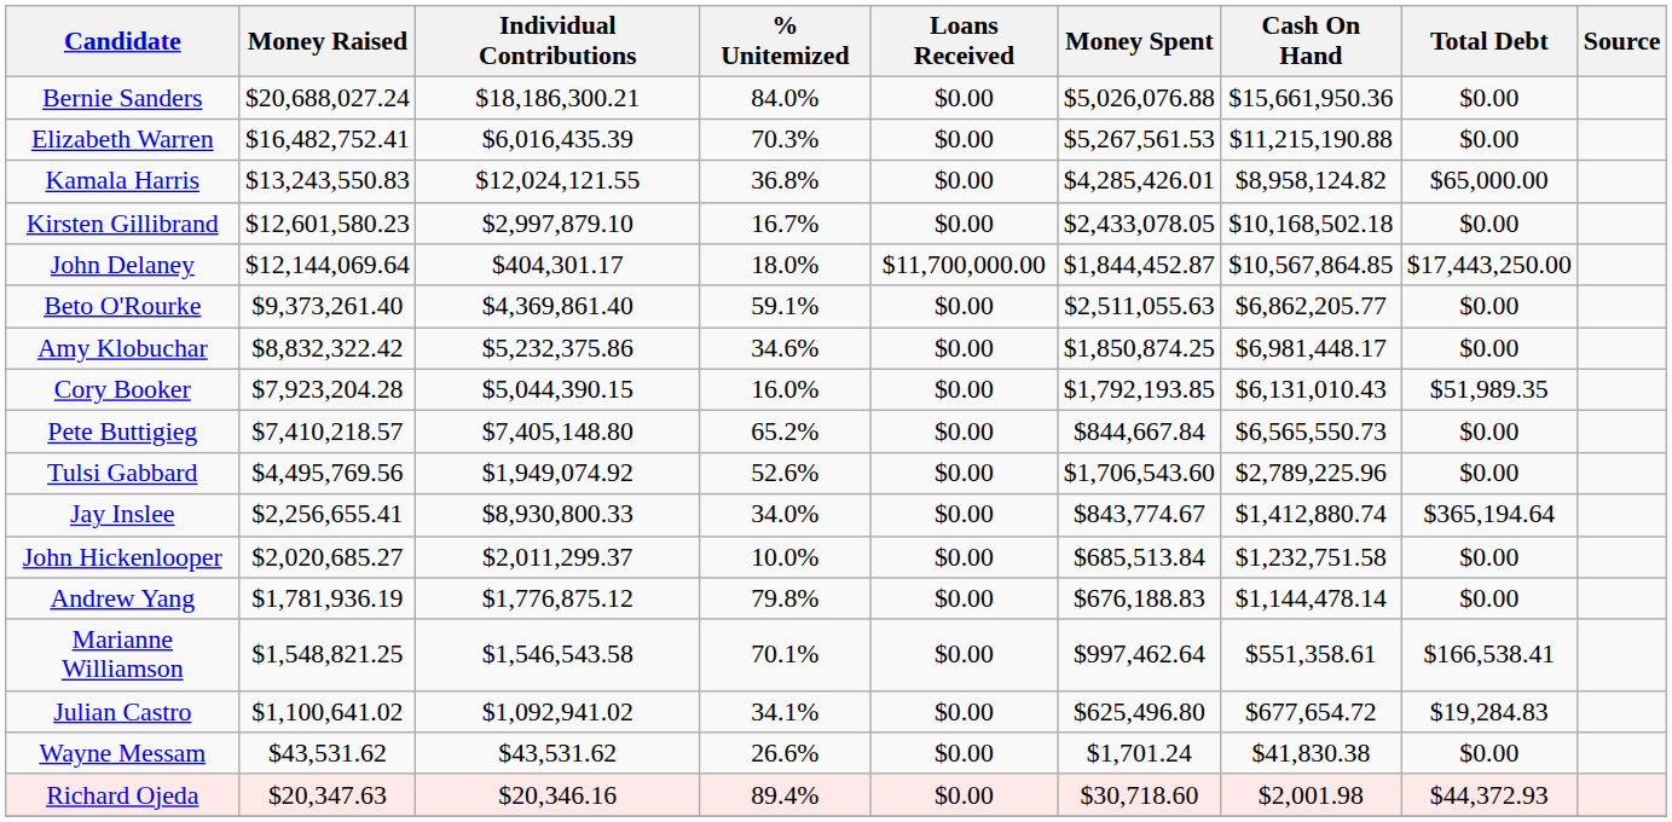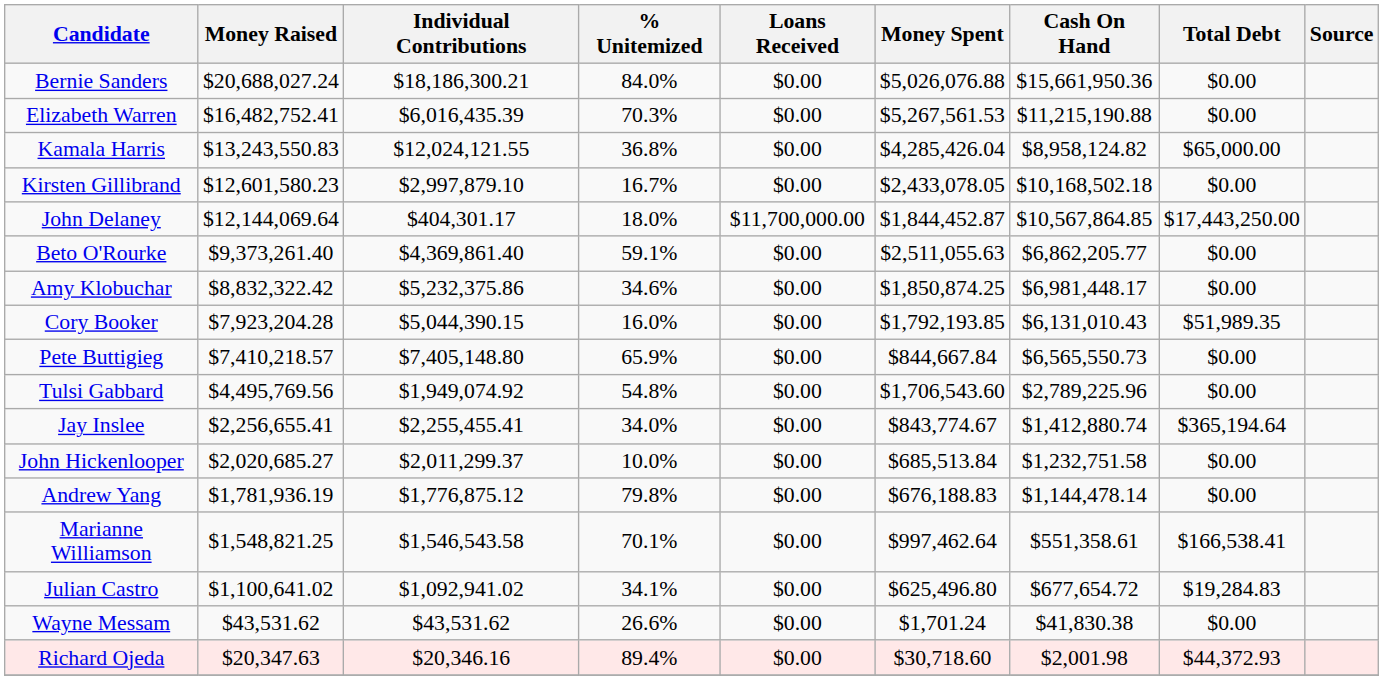 <table class="sortable wikitable" style="text-align:center; width:80%;">
 <tr>
 <th><a href='#'>Candidate</a></th>
 <th>Money Raised</th>
 <th>Individual Contributions</th>
 <th>% Unitemized</th>
 <th>Loans Received</th>
 <th>Money Spent</th>
 <th>Cash On Hand</th>
 <th>Total Debt</th>
 <th>Source</th>
 </tr>
 <tr>
 <td><a href='#'>Bernie Sanders</a></td>
 <td>$20,688,027.24</td>
 <td>$18,186,300.21</td>
 <td>84.0%</td>
 <td>$0.00</td>
 <td>$5,026,076.88</td>
 <td>$15,661,950.36</td>
 <td>$0.00</td>
 <td></td>
 </tr>
 <tr>
 <td><a href='#'>Elizabeth Warren</a></td>
 <td>$16,482,752.41</td>
 <td>$6,016,435.39</td>
 <td>70.3%</td>
 <td>$0.00</td>
 <td>$5,267,561.53</td>
 <td>$11,215,190.88</td>
 <td>$0.00</td>
 <td></td>
 </tr>
 <tr>
 <td><a href='#'>Kamala Harris</a></td>
 <td>$13,243,550.83</td>
 <td>$12,024,121.55</td>
 <td>36.8%</td>
 <td>$0.00</td>
-<td>$4,285,426.01</td>
+<td>$4,285,426.04</td>
 <td>$8,958,124.82</td>
 <td>$65,000.00</td>
 <td></td>
 </tr>
 <tr>
 <td><a href='#'>Kirsten Gillibrand</a></td>
 <td>$12,601,580.23</td>
 <td>$2,997,879.10</td>
 <td>16.7%</td>
 <td>$0.00</td>
 <td>$2,433,078.05</td>
 <td>$10,168,502.18</td>
 <td>$0.00</td>
 <td></td>
 </tr>
 <tr>
 <td><a href='#'>John Delaney</a></td>
 <td>$12,144,069.64</td>
 <td>$404,301.17</td>
 <td>18.0%</td>
 <td>$11,700,000.00</td>
 <td>$1,844,452.87</td>
 <td>$10,567,864.85</td>
 <td>$17,443,250.00</td>
 <td></td>
 </tr>
 <tr>
 <td><a href='#'>Beto O'Rourke</a></td>
 <td>$9,373,261.40</td>
 <td>$4,369,861.40</td>
 <td>59.1%</td>
 <td>$0.00</td>
 <td>$2,511,055.63</td>
 <td>$6,862,205.77</td>
 <td>$0.00</td>
 <td></td>
 </tr>
 <tr>
 <td><a href='#'>Amy Klobuchar</a></td>
 <td>$8,832,322.42</td>
 <td>$5,232,375.86</td>
 <td>34.6%</td>
 <td>$0.00</td>
 <td>$1,850,874.25</td>
 <td>$6,981,448.17</td>
 <td>$0.00</td>
 <td></td>
 </tr>
 <tr>
 <td><a href='#'>Cory Booker</a></td>
 <td>$7,923,204.28</td>
 <td>$5,044,390.15</td>
 <td>16.0%</td>
 <td>$0.00</td>
 <td>$1,792,193.85</td>
 <td>$6,131,010.43</td>
 <td>$51,989.35</td>
 <td></td>
 </tr>
 <tr>
 <td><a href='#'>Pete Buttigieg</a></td>
 <td>$7,410,218.57</td>
 <td>$7,405,148.80</td>
-<td>65.2%</td>
+<td>65.9%</td>
 <td>$0.00</td>
 <td>$844,667.84</td>
 <td>$6,565,550.73</td>
 <td>$0.00</td>
 <td></td>
 </tr>
 <tr>
 <td><a href='#'>Tulsi Gabbard</a></td>
 <td>$4,495,769.56</td>
 <td>$1,949,074.92</td>
-<td>52.6%</td>
+<td>54.8%</td>
 <td>$0.00</td>
 <td>$1,706,543.60</td>
 <td>$2,789,225.96</td>
 <td>$0.00</td>
 <td></td>
 </tr>
 <tr>
 <td><a href='#'>Jay Inslee</a></td>
 <td>$2,256,655.41</td>
-<td>$8,930,800.33</td>
+<td>$2,255,455.41</td>
 <td>34.0%</td>
 <td>$0.00</td>
 <td>$843,774.67</td>
 <td>$1,412,880.74</td>
 <td>$365,194.64</td>
 <td></td>
 </tr>
 <tr>
 <td><a href='#'>John Hickenlooper</a></td>
 <td>$2,020,685.27</td>
 <td>$2,011,299.37</td>
 <td>10.0%</td>
 <td>$0.00</td>
 <td>$685,513.84</td>
 <td>$1,232,751.58</td>
 <td>$0.00</td>
 <td></td>
 </tr>
 <tr>
 <td><a href='#'>Andrew Yang</a></td>
 <td>$1,781,936.19</td>
 <td>$1,776,875.12</td>
 <td>79.8%</td>
 <td>$0.00</td>
 <td>$676,188.83</td>
 <td>$1,144,478.14</td>
 <td>$0.00</td>
 <td></td>
 </tr>
 <tr>
 <td><a href='#'>Marianne Williamson</a></td>
 <td>$1,548,821.25</td>
 <td>$1,546,543.58</td>
 <td>70.1%</td>
 <td>$0.00</td>
 <td>$997,462.64</td>
 <td>$551,358.61</td>
 <td>$166,538.41</td>
 <td></td>
 </tr>
 <tr>
 <td><a href='#'>Julian Castro</a></td>
 <td>$1,100,641.02</td>
 <td>$1,092,941.02</td>
 <td>34.1%</td>
 <td>$0.00</td>
 <td>$625,496.80</td>
 <td>$677,654.72</td>
 <td>$19,284.83</td>
 <td></td>
 </tr>
 <tr>
 <td><a href='#'>Wayne Messam</a></td>
 <td>$43,531.62</td>
 <td>$43,531.62</td>
 <td>26.6%</td>
 <td>$0.00</td>
 <td>$1,701.24</td>
 <td>$41,830.38</td>
 <td>$0.00</td>
 <td></td>
 </tr>
 <tr style="background:#ffe8e8;">
 <td><a href='#'>Richard Ojeda</a></td>
 <td>$20,347.63</td>
 <td>$20,346.16</td>
 <td>89.4%</td>
 <td>$0.00</td>
 <td>$30,718.60</td>
 <td>$2,001.98</td>
 <td>$44,372.93</td>
 <td></td>
 </tr>
 <tr>
 </tr>
 </table>
